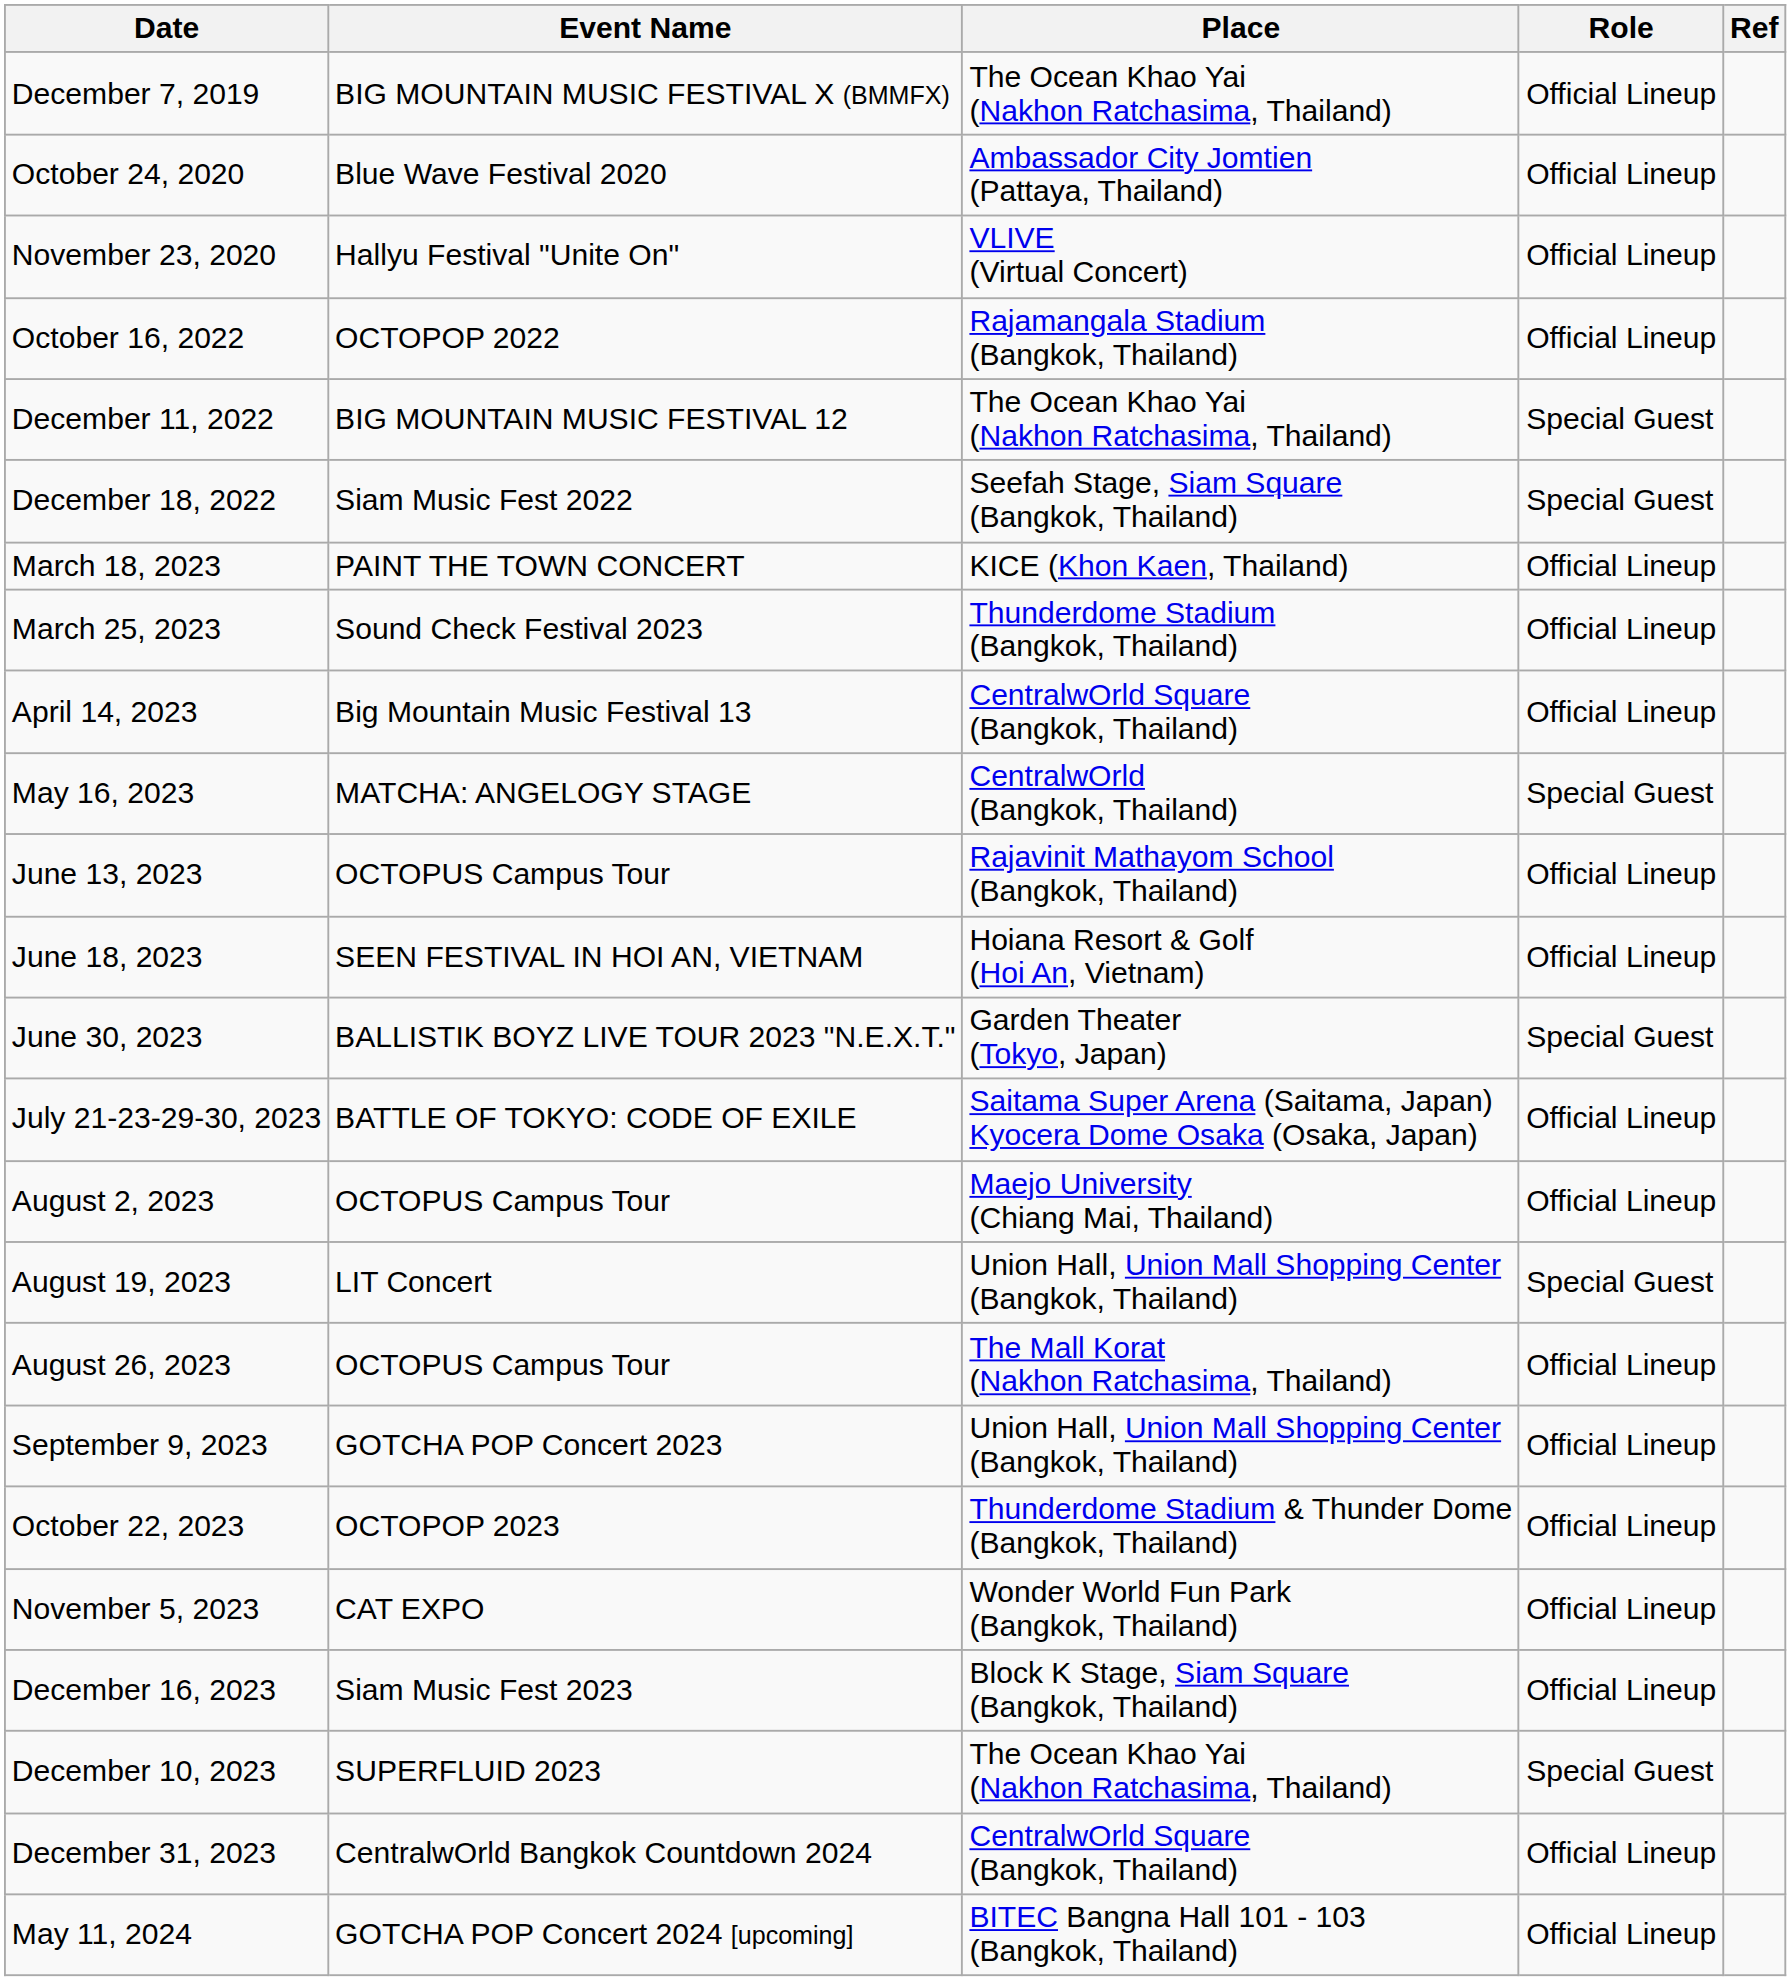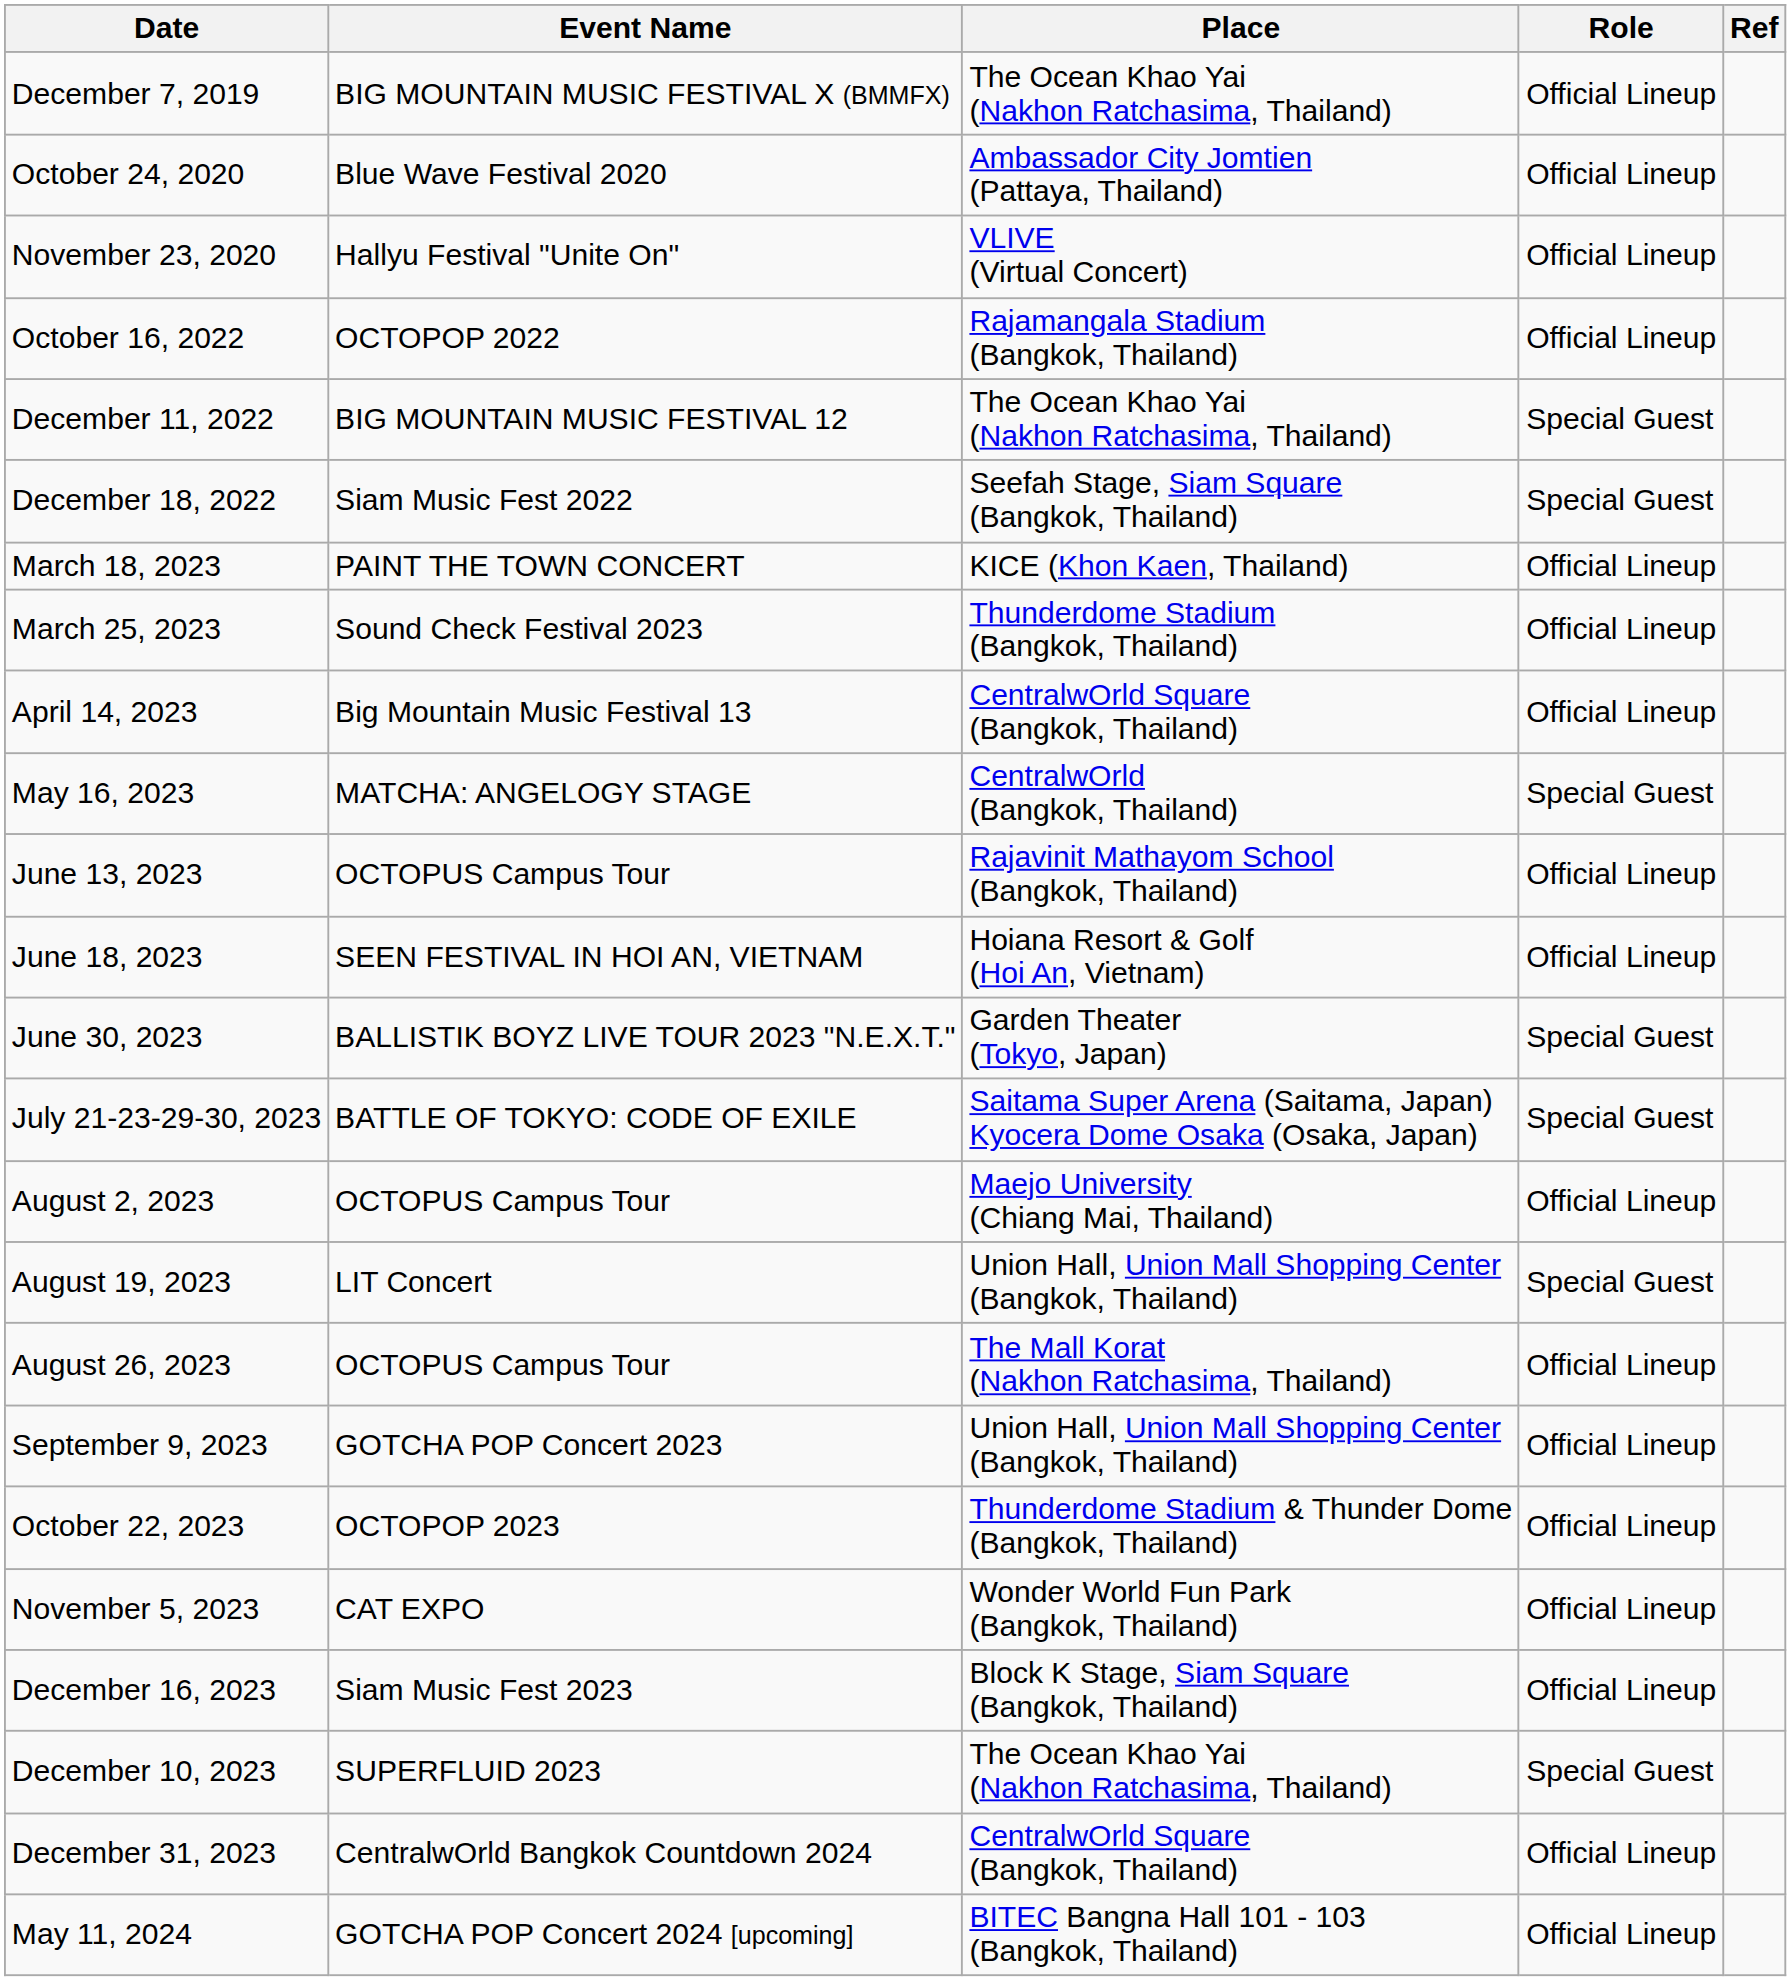 <table class="wikitable sortable mw-collapsible">
 <tr>
 <th>Date</th>
 <th>Event Name</th>
 <th>Place</th>
 <th>Role</th>
 <th>Ref</th>
 </tr>
 <tr>
 <td>December 7, 2019</td>
 <td>BIG MOUNTAIN MUSIC FESTIVAL X <small>(BMMFX)</small></td>
 <td>The Ocean Khao Yai<br>(<a href='#'>Nakhon Ratchasima</a>, Thailand)</td>
 <td>Official Lineup</td>
 <td></td>
 </tr>
 <tr>
 <td>October 24, 2020</td>
 <td>Blue Wave Festival 2020</td>
 <td><a href='#'>Ambassador City Jomtien</a><br>(Pattaya, Thailand)</td>
 <td>Official Lineup</td>
 <td></td>
 </tr>
 <tr>
 <td>November 23, 2020</td>
 <td>Hallyu Festival "Unite On"</td>
 <td><a href='#'>VLIVE</a><br>(Virtual Concert)</td>
 <td>Official Lineup</td>
 <td></td>
 </tr>
 <tr>
 <td>October 16, 2022</td>
 <td>OCTOPOP 2022</td>
 <td><a href='#'>Rajamangala Stadium</a><br>(Bangkok, Thailand)</td>
 <td>Official Lineup</td>
 <td></td>
 </tr>
 <tr>
 <td>December 11, 2022</td>
 <td>BIG MOUNTAIN MUSIC FESTIVAL 12</td>
 <td>The Ocean Khao Yai<br>(<a href='#'>Nakhon Ratchasima</a>, Thailand)</td>
 <td>Special Guest</td>
 <td></td>
 </tr>
 <tr>
 <td>December 18, 2022</td>
 <td>Siam Music Fest 2022</td>
 <td>Seefah Stage, <a href='#'>Siam Square</a><br>(Bangkok, Thailand)</td>
 <td>Special Guest</td>
 <td></td>
 </tr>
 <tr>
 <td>March 18, 2023</td>
 <td>PAINT THE TOWN CONCERT</td>
 <td>KICE (<a href='#'>Khon Kaen</a>, Thailand)</td>
 <td>Official Lineup</td>
 <td></td>
 </tr>
 <tr>
 <td>March 25, 2023</td>
 <td>Sound Check Festival 2023</td>
 <td><a href='#'>Thunderdome Stadium</a><br>(Bangkok, Thailand)</td>
 <td>Official Lineup</td>
 <td></td>
 </tr>
 <tr>
 <td>April 14, 2023</td>
 <td>Big Mountain Music Festival 13</td>
 <td><a href='#'>CentralwOrld Square</a><br>(Bangkok, Thailand)</td>
 <td>Official Lineup</td>
 <td></td>
 </tr>
 <tr>
 <td>May 16, 2023</td>
 <td>MATCHA: ANGELOGY STAGE</td>
 <td><a href='#'>CentralwOrld</a><br>(Bangkok, Thailand)</td>
 <td>Special Guest</td>
 <td></td>
 </tr>
 <tr>
 <td>June 13, 2023</td>
 <td>OCTOPUS Campus Tour</td>
 <td><a href='#'>Rajavinit Mathayom School</a><br>(Bangkok, Thailand)</td>
 <td>Official Lineup</td>
 <td></td>
 </tr>
 <tr>
 <td>June 18, 2023</td>
 <td>SEEN FESTIVAL IN HOI AN, VIETNAM</td>
 <td>Hoiana Resort & Golf<br>(<a href='#'>Hoi An</a>, Vietnam)</td>
 <td>Official Lineup</td>
 <td></td>
 </tr>
 <tr>
 <td>June 30, 2023</td>
 <td>BALLISTIK BOYZ LIVE TOUR 2023 "N.E.X.T."</td>
 <td>Garden Theater<br>(<a href='#'>Tokyo</a>, Japan)</td>
 <td>Special Guest</td>
 <td></td>
 </tr>
 <tr>
 <td>July 21-23-29-30, 2023</td>
 <td>BATTLE OF TOKYO: CODE OF EXILE</td>
 <td><a href='#'>Saitama Super Arena</a> (Saitama, Japan)<br><a href='#'>Kyocera Dome Osaka</a> (Osaka, Japan)</td>
-<td>Official Lineup</td>
+<td>Special Guest</td>
 <td></td>
 </tr>
 <tr>
 <td>August 2, 2023</td>
 <td>OCTOPUS Campus Tour</td>
 <td><a href='#'>Maejo University</a><br>(Chiang Mai, Thailand)</td>
 <td>Official Lineup</td>
 <td></td>
 </tr>
 <tr>
 <td>August 19, 2023</td>
 <td>LIT Concert</td>
 <td>Union Hall, <a href='#'>Union Mall Shopping Center</a><br>(Bangkok, Thailand)</td>
 <td>Special Guest</td>
 <td></td>
 </tr>
 <tr>
 <td>August 26, 2023</td>
 <td>OCTOPUS Campus Tour</td>
 <td><a href='#'>The Mall Korat</a><br>(<a href='#'>Nakhon Ratchasima</a>, Thailand)</td>
 <td>Official Lineup</td>
 <td></td>
 </tr>
 <tr>
 <td>September 9, 2023</td>
 <td>GOTCHA POP Concert 2023</td>
 <td>Union Hall, <a href='#'>Union Mall Shopping Center</a><br>(Bangkok, Thailand)</td>
 <td>Official Lineup</td>
 <td></td>
 </tr>
 <tr>
 <td>October 22, 2023</td>
 <td>OCTOPOP 2023</td>
 <td><a href='#'>Thunderdome Stadium</a> & Thunder Dome<br>(Bangkok, Thailand)</td>
 <td>Official Lineup</td>
 <td></td>
 </tr>
 <tr>
 <td>November 5, 2023</td>
 <td>CAT EXPO</td>
 <td>Wonder World Fun Park<br>(Bangkok, Thailand)</td>
 <td>Official Lineup</td>
 <td></td>
 </tr>
 <tr>
 <td>December 16, 2023</td>
 <td>Siam Music Fest 2023</td>
 <td>Block K Stage, <a href='#'>Siam Square</a><br>(Bangkok, Thailand)</td>
 <td>Official Lineup</td>
 <td></td>
 </tr>
 <tr>
 <td>December 10, 2023</td>
 <td>SUPERFLUID 2023</td>
 <td>The Ocean Khao Yai<br>(<a href='#'>Nakhon Ratchasima</a>, Thailand)</td>
 <td>Special Guest</td>
 <td></td>
 </tr>
 <tr>
 <td>December 31, 2023</td>
 <td>CentralwOrld Bangkok Countdown 2024</td>
 <td><a href='#'>CentralwOrld Square</a><br>(Bangkok, Thailand)</td>
 <td>Official Lineup</td>
 <td></td>
 </tr>
 <tr>
 <td>May 11, 2024</td>
 <td>GOTCHA POP Concert 2024 <small>[upcoming]</small></td>
 <td><a href='#'>BITEC</a> Bangna Hall 101 - 103<br>(Bangkok, Thailand)</td>
 <td>Official Lineup</td>
 <td></td>
 </tr>
 </table>
